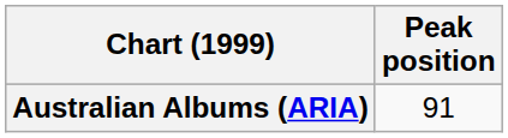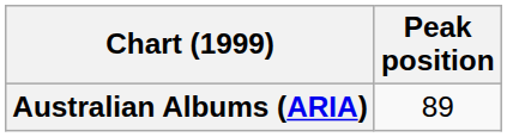 <table class="wikitable plainrowheaders" style="text-align:center">
 <tr>
 <th scope="col">Chart (1999)</th>
 <th scope="col">Peak<br>position</th>
 </tr>
 <tr>
 <th scope="row">Australian Albums (<a href='#'>ARIA</a>)</th>
-<td>91</td>
+<td>89</td>
 </tr>
 </table>
